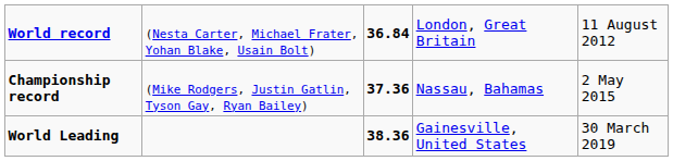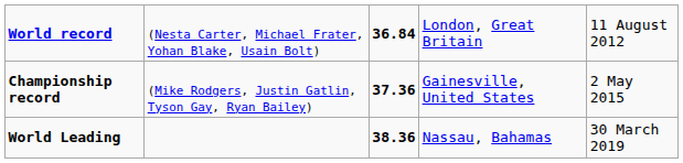 <table class="wikitable">
 <tr>
 <td><strong><a href='#'>World record</a></strong></td>
 <td><br><small>(<a href='#'>Nesta Carter</a>, <a href='#'>Michael Frater</a>, <a href='#'>Yohan Blake</a>, <a href='#'>Usain Bolt</a>)</small></td>
 <td><strong>36.84</strong></td>
 <td> <a href='#'>London</a>, <a href='#'>Great Britain</a></td>
 <td>11 August 2012</td>
 </tr>
 <tr>
 <td><strong>Championship record</strong></td>
 <td><br><small>(<a href='#'>Mike Rodgers</a>, <a href='#'>Justin Gatlin</a>, <a href='#'>Tyson Gay</a>, <a href='#'>Ryan Bailey</a>)</small></td>
 <td><strong>37.36</strong></td>
-<td> <a href='#'>Nassau</a>, <a href='#'>Bahamas</a></td>
+<td> <a href='#'>Gainesville</a>, <a href='#'>United States</a></td>
 <td>2 May 2015</td>
 </tr>
 <tr>
 <td><strong>World Leading</strong></td>
 <td></td>
 <td><strong>38.36</strong></td>
-<td> <a href='#'>Gainesville</a>, <a href='#'>United States</a></td>
+<td> <a href='#'>Nassau</a>, <a href='#'>Bahamas</a></td>
 <td>30 March 2019</td>
 </tr>
 </table>
